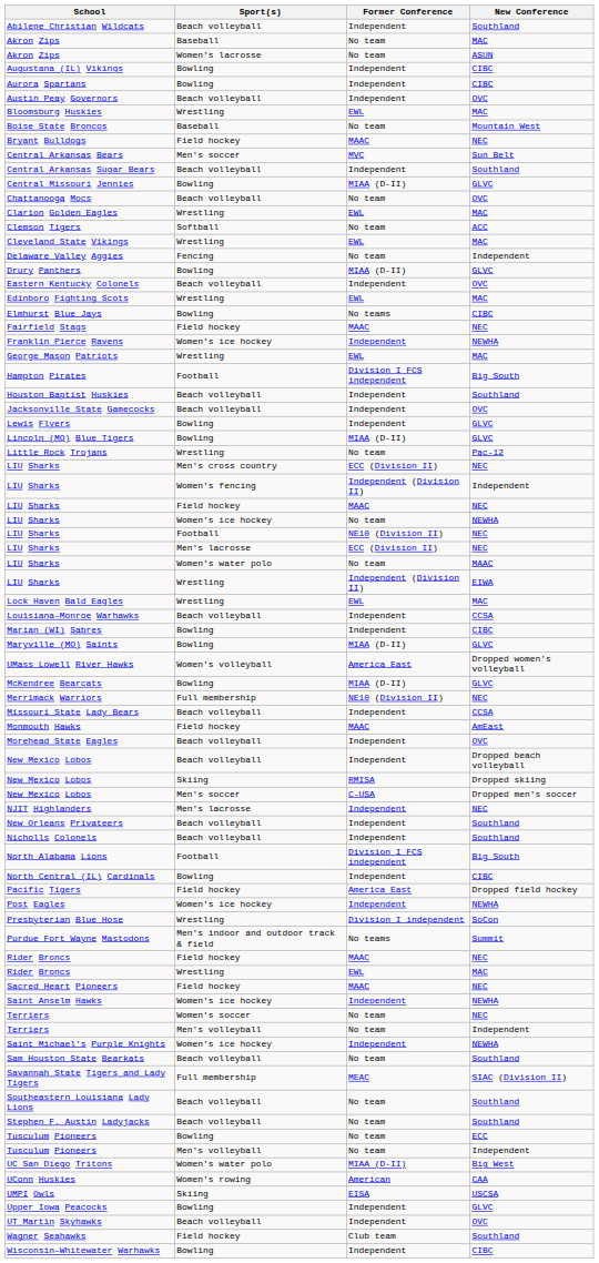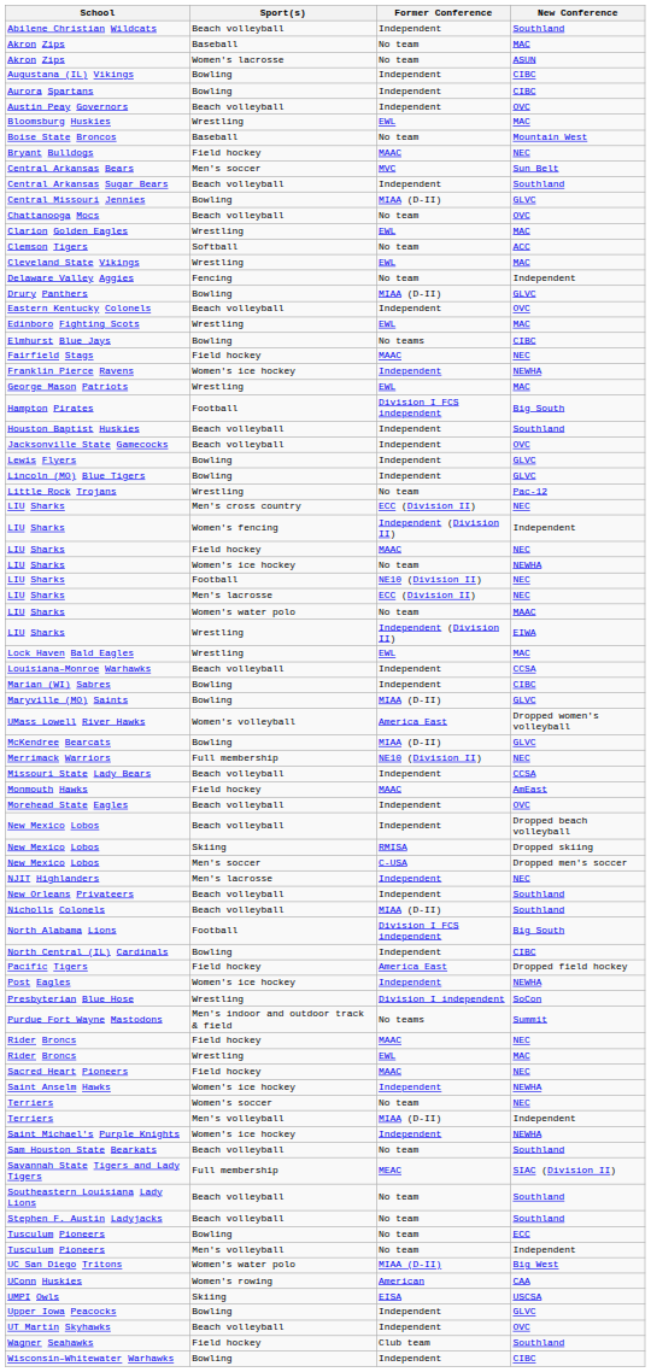 <table class="wikitable sortable">
 <tr>
 <th>School</th>
 <th>Sport(s)</th>
 <th>Former Conference</th>
 <th>New Conference</th>
 </tr>
 <tr>
 <td><a href='#'>Abilene Christian</a> <a href='#'>Wildcats</a></td>
 <td>Beach volleyball</td>
 <td>Independent</td>
 <td><a href='#'>Southland</a></td>
 </tr>
 <tr>
 <td><a href='#'>Akron</a> <a href='#'>Zips</a></td>
 <td>Baseball</td>
 <td>No team</td>
 <td><a href='#'>MAC</a></td>
 </tr>
 <tr>
 <td><a href='#'>Akron</a> <a href='#'>Zips</a></td>
 <td>Women's lacrosse</td>
 <td>No team</td>
 <td><a href='#'>ASUN</a></td>
 </tr>
 <tr>
 <td><a href='#'>Augustana (IL)</a> <a href='#'>Vikings</a></td>
 <td>Bowling</td>
 <td>Independent</td>
 <td><a href='#'>CIBC</a></td>
 </tr>
 <tr>
 <td><a href='#'>Aurora</a> <a href='#'>Spartans</a></td>
 <td>Bowling</td>
 <td>Independent</td>
 <td><a href='#'>CIBC</a></td>
 </tr>
 <tr>
 <td><a href='#'>Austin Peay</a> <a href='#'>Governors</a></td>
 <td>Beach volleyball</td>
 <td>Independent</td>
 <td><a href='#'>OVC</a></td>
 </tr>
 <tr>
 <td><a href='#'>Bloomsburg</a> <a href='#'>Huskies</a></td>
 <td>Wrestling</td>
 <td><a href='#'>EWL</a></td>
 <td><a href='#'>MAC</a></td>
 </tr>
 <tr>
 <td><a href='#'>Boise State</a> <a href='#'>Broncos</a></td>
 <td>Baseball</td>
 <td>No team</td>
 <td><a href='#'>Mountain West</a></td>
 </tr>
 <tr>
 <td><a href='#'>Bryant</a> <a href='#'>Bulldogs</a></td>
 <td>Field hockey</td>
 <td><a href='#'>MAAC</a></td>
 <td><a href='#'>NEC</a></td>
 </tr>
 <tr>
 <td><a href='#'>Central Arkansas</a> <a href='#'>Bears</a></td>
 <td>Men's soccer</td>
 <td><a href='#'>MVC</a></td>
 <td><a href='#'>Sun Belt</a></td>
 </tr>
 <tr>
 <td><a href='#'>Central Arkansas</a> <a href='#'>Sugar Bears</a></td>
 <td>Beach volleyball</td>
 <td>Independent</td>
 <td><a href='#'>Southland</a></td>
 </tr>
 <tr>
 <td><a href='#'>Central Missouri</a> <a href='#'>Jennies</a></td>
 <td>Bowling</td>
 <td><a href='#'>MIAA</a> (D-II)</td>
 <td><a href='#'>GLVC</a></td>
 </tr>
 <tr>
 <td><a href='#'>Chattanooga</a> <a href='#'>Mocs</a></td>
 <td>Beach volleyball</td>
 <td>No team</td>
 <td><a href='#'>OVC</a></td>
 </tr>
 <tr>
 <td><a href='#'>Clarion</a> <a href='#'>Golden Eagles</a></td>
 <td>Wrestling</td>
 <td><a href='#'>EWL</a></td>
 <td><a href='#'>MAC</a></td>
 </tr>
 <tr>
 <td><a href='#'>Clemson</a> <a href='#'>Tigers</a></td>
 <td>Softball</td>
 <td>No team</td>
 <td><a href='#'>ACC</a></td>
 </tr>
 <tr>
 <td><a href='#'>Cleveland State</a> <a href='#'>Vikings</a></td>
 <td>Wrestling</td>
 <td><a href='#'>EWL</a></td>
 <td><a href='#'>MAC</a></td>
 </tr>
 <tr>
 <td><a href='#'>Delaware Valley</a> <a href='#'>Aggies</a></td>
 <td>Fencing</td>
 <td>No team</td>
 <td>Independent</td>
 </tr>
 <tr>
 <td><a href='#'>Drury</a> <a href='#'>Panthers</a></td>
 <td>Bowling</td>
 <td><a href='#'>MIAA</a> (D-II)</td>
 <td><a href='#'>GLVC</a></td>
 </tr>
 <tr>
 <td><a href='#'>Eastern Kentucky</a> <a href='#'>Colonels</a></td>
 <td>Beach volleyball</td>
 <td>Independent</td>
 <td><a href='#'>OVC</a></td>
 </tr>
 <tr>
 <td><a href='#'>Edinboro</a> <a href='#'>Fighting Scots</a></td>
 <td>Wrestling</td>
 <td><a href='#'>EWL</a></td>
 <td><a href='#'>MAC</a></td>
 </tr>
 <tr>
 <td><a href='#'>Elmhurst</a> <a href='#'>Blue Jays</a></td>
 <td>Bowling</td>
 <td>No teams</td>
 <td><a href='#'>CIBC</a></td>
 </tr>
 <tr>
 <td><a href='#'>Fairfield</a> <a href='#'>Stags</a></td>
 <td>Field hockey</td>
 <td><a href='#'>MAAC</a></td>
 <td><a href='#'>NEC</a></td>
 </tr>
 <tr>
 <td><a href='#'>Franklin Pierce</a> <a href='#'>Ravens</a></td>
 <td>Women's ice hockey</td>
 <td><a href='#'>Independent</a></td>
 <td><a href='#'>NEWHA</a></td>
 </tr>
 <tr>
 <td><a href='#'>George Mason</a> <a href='#'>Patriots</a></td>
 <td>Wrestling</td>
 <td><a href='#'>EWL</a></td>
 <td><a href='#'>MAC</a></td>
 </tr>
 <tr>
 <td><a href='#'>Hampton</a> <a href='#'>Pirates</a></td>
 <td>Football</td>
 <td><a href='#'>Division I FCS independent</a></td>
 <td><a href='#'>Big South</a></td>
 </tr>
 <tr>
 <td><a href='#'>Houston Baptist</a> <a href='#'>Huskies</a></td>
 <td>Beach volleyball</td>
 <td>Independent</td>
 <td><a href='#'>Southland</a></td>
 </tr>
 <tr>
 <td><a href='#'>Jacksonville State</a> <a href='#'>Gamecocks</a></td>
 <td>Beach volleyball</td>
 <td>Independent</td>
 <td><a href='#'>OVC</a></td>
 </tr>
 <tr>
 <td><a href='#'>Lewis</a> <a href='#'>Flyers</a></td>
 <td>Bowling</td>
 <td>Independent</td>
 <td><a href='#'>GLVC</a></td>
 </tr>
 <tr>
 <td><a href='#'>Lincoln (MO)</a> <a href='#'>Blue Tigers</a></td>
 <td>Bowling</td>
-<td><a href='#'>MIAA</a> (D-II)</td>
+<td>Independent</td>
 <td><a href='#'>GLVC</a></td>
 </tr>
 <tr>
 <td><a href='#'>Little Rock</a> <a href='#'>Trojans</a></td>
 <td>Wrestling</td>
 <td>No team</td>
 <td><a href='#'>Pac-12</a></td>
 </tr>
 <tr>
 <td><a href='#'>LIU</a> <a href='#'>Sharks</a></td>
 <td>Men's cross country</td>
 <td><a href='#'>ECC</a> (<a href='#'>Division II</a>)</td>
 <td><a href='#'>NEC</a></td>
 </tr>
 <tr>
 <td><a href='#'>LIU</a> <a href='#'>Sharks</a></td>
 <td>Women's fencing</td>
 <td><a href='#'>Independent</a> (<a href='#'>Division II</a>)</td>
 <td>Independent</td>
 </tr>
 <tr>
 <td><a href='#'>LIU</a> <a href='#'>Sharks</a></td>
 <td>Field hockey</td>
 <td><a href='#'>MAAC</a></td>
 <td><a href='#'>NEC</a></td>
 </tr>
 <tr>
 <td><a href='#'>LIU</a> <a href='#'>Sharks</a></td>
 <td>Women's ice hockey</td>
 <td>No team</td>
 <td><a href='#'>NEWHA</a></td>
 </tr>
 <tr>
 <td><a href='#'>LIU</a> <a href='#'>Sharks</a></td>
 <td>Football</td>
 <td><a href='#'>NE10</a> (<a href='#'>Division II</a>)</td>
 <td><a href='#'>NEC</a></td>
 </tr>
 <tr>
 <td><a href='#'>LIU</a> <a href='#'>Sharks</a></td>
 <td>Men's lacrosse</td>
 <td><a href='#'>ECC</a> (<a href='#'>Division II</a>)</td>
 <td><a href='#'>NEC</a></td>
 </tr>
 <tr>
 <td><a href='#'>LIU</a> <a href='#'>Sharks</a></td>
 <td>Women's water polo</td>
 <td>No team</td>
 <td><a href='#'>MAAC</a></td>
 </tr>
 <tr>
 <td><a href='#'>LIU</a> <a href='#'>Sharks</a></td>
 <td>Wrestling</td>
 <td><a href='#'>Independent</a> (<a href='#'>Division II</a>)</td>
 <td><a href='#'>EIWA</a></td>
 </tr>
 <tr>
 <td><a href='#'>Lock Haven</a> <a href='#'>Bald Eagles</a></td>
 <td>Wrestling</td>
 <td><a href='#'>EWL</a></td>
 <td><a href='#'>MAC</a></td>
 </tr>
 <tr>
 <td><a href='#'>Louisiana–Monroe</a> <a href='#'>Warhawks</a></td>
 <td>Beach volleyball</td>
 <td>Independent</td>
 <td><a href='#'>CCSA</a></td>
 </tr>
 <tr>
 <td><a href='#'>Marian (WI)</a> <a href='#'>Sabres</a> </td>
 <td>Bowling</td>
 <td>Independent</td>
 <td><a href='#'>CIBC</a></td>
 </tr>
 <tr>
 <td><a href='#'>Maryville (MO)</a> <a href='#'>Saints</a></td>
 <td>Bowling</td>
 <td><a href='#'>MIAA</a> (D-II)</td>
 <td><a href='#'>GLVC</a></td>
 </tr>
 <tr>
 <td><a href='#'>UMass Lowell</a> <a href='#'>River Hawks</a></td>
 <td>Women's volleyball</td>
 <td><a href='#'>America East</a></td>
 <td>Dropped women's volleyball</td>
 </tr>
 <tr>
 <td><a href='#'>McKendree</a> <a href='#'>Bearcats</a></td>
 <td>Bowling</td>
 <td><a href='#'>MIAA</a> (D-II)</td>
 <td><a href='#'>GLVC</a></td>
 </tr>
 <tr>
 <td><a href='#'>Merrimack</a> <a href='#'>Warriors</a></td>
 <td>Full membership</td>
 <td><a href='#'>NE10</a> (<a href='#'>Division II</a>)</td>
 <td><a href='#'>NEC</a></td>
 </tr>
 <tr>
 <td><a href='#'>Missouri State</a> <a href='#'>Lady Bears</a></td>
 <td>Beach volleyball</td>
 <td>Independent</td>
 <td><a href='#'>CCSA</a></td>
 </tr>
 <tr>
 <td><a href='#'>Monmouth</a> <a href='#'>Hawks</a></td>
 <td>Field hockey</td>
 <td><a href='#'>MAAC</a></td>
 <td><a href='#'>AmEast</a></td>
 </tr>
 <tr>
 <td><a href='#'>Morehead State</a> <a href='#'>Eagles</a></td>
 <td>Beach volleyball</td>
 <td>Independent</td>
 <td><a href='#'>OVC</a></td>
 </tr>
 <tr>
 <td><a href='#'>New Mexico</a> <a href='#'>Lobos</a></td>
 <td>Beach volleyball</td>
 <td>Independent</td>
 <td>Dropped beach volleyball</td>
 </tr>
 <tr>
 <td><a href='#'>New Mexico</a> <a href='#'>Lobos</a></td>
 <td>Skiing</td>
 <td><a href='#'>RMISA</a></td>
 <td>Dropped skiing</td>
 </tr>
 <tr>
 <td><a href='#'>New Mexico</a> <a href='#'>Lobos</a></td>
 <td>Men's soccer</td>
 <td><a href='#'>C-USA</a></td>
 <td>Dropped men's soccer</td>
 </tr>
 <tr>
 <td><a href='#'>NJIT</a> <a href='#'>Highlanders</a></td>
 <td>Men's lacrosse</td>
 <td><a href='#'>Independent</a></td>
 <td><a href='#'>NEC</a></td>
 </tr>
 <tr>
 <td><a href='#'>New Orleans</a> <a href='#'>Privateers</a></td>
 <td>Beach volleyball</td>
 <td>Independent</td>
 <td><a href='#'>Southland</a></td>
 </tr>
 <tr>
 <td><a href='#'>Nicholls</a> <a href='#'>Colonels</a></td>
 <td>Beach volleyball</td>
-<td>Independent</td>
+<td><a href='#'>MIAA</a> (D-II)</td>
 <td><a href='#'>Southland</a></td>
 </tr>
 <tr>
 <td><a href='#'>North Alabama</a> <a href='#'>Lions</a></td>
 <td>Football</td>
 <td><a href='#'>Division I FCS independent</a></td>
 <td><a href='#'>Big South</a></td>
 </tr>
 <tr>
 <td><a href='#'>North Central (IL)</a> <a href='#'>Cardinals</a> </td>
 <td>Bowling</td>
 <td>Independent</td>
 <td><a href='#'>CIBC</a></td>
 </tr>
 <tr>
 <td><a href='#'>Pacific</a> <a href='#'>Tigers</a></td>
 <td>Field hockey</td>
 <td><a href='#'>America East</a></td>
 <td>Dropped field hockey</td>
 </tr>
 <tr>
 <td><a href='#'>Post</a> <a href='#'>Eagles</a></td>
 <td>Women's ice hockey</td>
 <td><a href='#'>Independent</a></td>
 <td><a href='#'>NEWHA</a></td>
 </tr>
 <tr>
 <td><a href='#'>Presbyterian</a> <a href='#'>Blue Hose</a></td>
 <td>Wrestling</td>
 <td><a href='#'>Division I independent</a></td>
 <td><a href='#'>SoCon</a></td>
 </tr>
 <tr>
 <td><a href='#'>Purdue Fort Wayne</a> <a href='#'>Mastodons</a></td>
 <td>Men's indoor and outdoor track & field</td>
 <td>No teams</td>
 <td><a href='#'>Summit</a></td>
 </tr>
 <tr>
 <td><a href='#'>Rider</a> <a href='#'>Broncs</a></td>
 <td>Field hockey</td>
 <td><a href='#'>MAAC</a></td>
 <td><a href='#'>NEC</a></td>
 </tr>
 <tr>
 <td><a href='#'>Rider</a> <a href='#'>Broncs</a></td>
 <td>Wrestling</td>
 <td><a href='#'>EWL</a></td>
 <td><a href='#'>MAC</a></td>
 </tr>
 <tr>
 <td><a href='#'>Sacred Heart</a> <a href='#'>Pioneers</a></td>
 <td>Field hockey</td>
 <td><a href='#'>MAAC</a></td>
 <td><a href='#'>NEC</a></td>
 </tr>
 <tr>
 <td><a href='#'>Saint Anselm</a> <a href='#'>Hawks</a></td>
 <td>Women's ice hockey</td>
 <td><a href='#'>Independent</a></td>
 <td><a href='#'>NEWHA</a></td>
 </tr>
 <tr>
 <td> <a href='#'>Terriers</a></td>
 <td>Women's soccer</td>
 <td>No team</td>
 <td><a href='#'>NEC</a></td>
 </tr>
 <tr>
 <td> <a href='#'>Terriers</a></td>
 <td>Men's volleyball</td>
-<td>No team</td>
+<td><a href='#'>MIAA</a> (D-II)</td>
 <td>Independent</td>
 </tr>
 <tr>
 <td><a href='#'>Saint Michael's</a> <a href='#'>Purple Knights</a></td>
 <td>Women's ice hockey</td>
 <td><a href='#'>Independent</a></td>
 <td><a href='#'>NEWHA</a></td>
 </tr>
 <tr>
 <td><a href='#'>Sam Houston State</a> <a href='#'>Bearkats</a></td>
 <td>Beach volleyball</td>
 <td>No team</td>
 <td><a href='#'>Southland</a></td>
 </tr>
 <tr>
 <td><a href='#'>Savannah State</a> <a href='#'>Tigers and Lady Tigers</a></td>
 <td>Full membership</td>
 <td><a href='#'>MEAC</a></td>
 <td><a href='#'>SIAC</a> (<a href='#'>Division II</a>)</td>
 </tr>
 <tr>
 <td><a href='#'>Southeastern Louisiana</a> <a href='#'>Lady Lions</a></td>
 <td>Beach volleyball</td>
 <td>No team</td>
 <td><a href='#'>Southland</a></td>
 </tr>
 <tr>
 <td><a href='#'>Stephen F. Austin</a> <a href='#'>Ladyjacks</a></td>
 <td>Beach volleyball</td>
 <td>No team</td>
 <td><a href='#'>Southland</a></td>
 </tr>
 <tr>
 <td><a href='#'>Tusculum</a> <a href='#'>Pioneers</a></td>
 <td>Bowling</td>
 <td>No team</td>
 <td><a href='#'>ECC</a></td>
 </tr>
 <tr>
 <td><a href='#'>Tusculum</a> <a href='#'>Pioneers</a></td>
 <td>Men's volleyball</td>
 <td>No team</td>
 <td>Independent</td>
 </tr>
 <tr>
 <td><a href='#'>UC San Diego</a> <a href='#'>Tritons</a></td>
 <td>Women's water polo</td>
 <td><a href='#'>MIAA (D-II)</a></td>
 <td><a href='#'>Big West</a></td>
 </tr>
 <tr>
 <td><a href='#'>UConn</a> <a href='#'>Huskies</a></td>
 <td>Women's rowing</td>
 <td><a href='#'>American</a></td>
 <td><a href='#'>CAA</a></td>
 </tr>
 <tr>
 <td><a href='#'>UMPI</a> <a href='#'>Owls</a></td>
 <td>Skiing</td>
 <td><a href='#'>EISA</a></td>
 <td><a href='#'>USCSA</a></td>
 </tr>
 <tr>
 <td><a href='#'>Upper Iowa</a> <a href='#'>Peacocks</a></td>
 <td>Bowling</td>
 <td>Independent</td>
 <td><a href='#'>GLVC</a></td>
 </tr>
 <tr>
 <td><a href='#'>UT Martin</a> <a href='#'>Skyhawks</a></td>
 <td>Beach volleyball</td>
 <td>Independent</td>
 <td><a href='#'>OVC</a></td>
 </tr>
 <tr>
 <td><a href='#'>Wagner</a> <a href='#'>Seahawks</a></td>
 <td>Field hockey</td>
 <td>Club team</td>
 <td><a href='#'>Southland</a></td>
 </tr>
 <tr>
 <td><a href='#'>Wisconsin–Whitewater</a> <a href='#'>Warhawks</a> </td>
 <td>Bowling</td>
 <td>Independent</td>
 <td><a href='#'>CIBC</a></td>
 </tr>
 </table>
